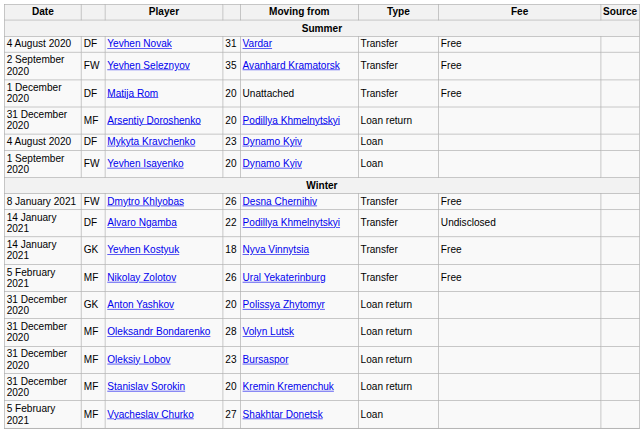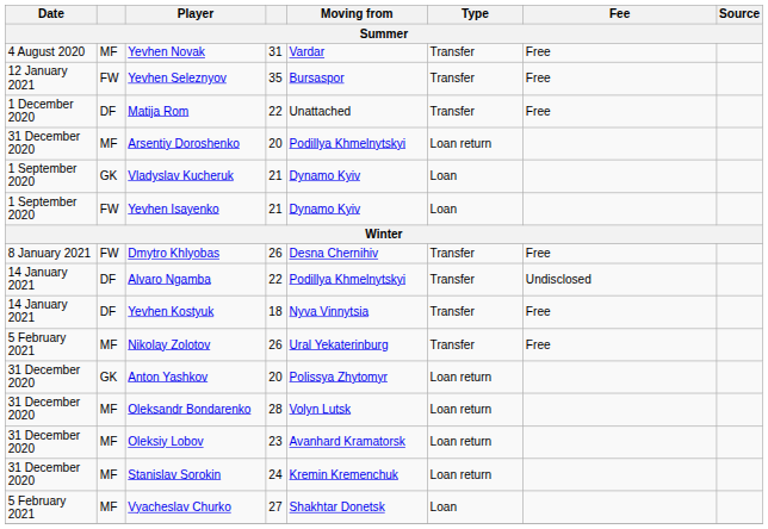 <table class="wikitable sortable">
 <tr>
 <th style="width:115px;">Date</th>
 <th style="width:30px;"></th>
 <th style="width:180px;">Player</th>
 <th style="width:20px;"></th>
 <th style="width:180px;">Moving from</th>
 <th style="width:120px;" class="unsortable">Type</th>
 <th style="width:250px;" class="unsortable">Fee</th>
 <th style="width:20px;">Source</th>
 </tr>
 <tr>
 <th colspan=8>Summer</th>
 </tr>
 <tr>
 <td>4 August 2020</td>
-<td>DF</td>
+<td>MF</td>
 <td> <a href='#'>Yevhen Novak</a></td>
 <td>31</td>
 <td> <a href='#'>Vardar</a></td>
 <td>Transfer</td>
 <td>Free</td>
 <td></td>
 </tr>
 <tr>
-<td>2 September 2020</td>
+<td>12 January 2021</td>
 <td>FW</td>
 <td> <a href='#'>Yevhen Seleznyov</a></td>
 <td>35</td>
-<td> <a href='#'>Avanhard Kramatorsk</a></td>
+<td> <a href='#'>Bursaspor</a></td>
 <td>Transfer</td>
 <td>Free</td>
 <td></td>
 </tr>
 <tr>
 <td>1 December 2020</td>
 <td>DF</td>
 <td> <a href='#'>Matija Rom</a></td>
-<td>20</td>
+<td>22</td>
 <td>Unattached</td>
 <td>Transfer</td>
 <td>Free</td>
 <td></td>
 </tr>
 <tr>
 <td>31 December 2020</td>
 <td>MF</td>
 <td> <a href='#'>Arsentiy Doroshenko</a></td>
 <td>20</td>
 <td> <a href='#'>Podillya Khmelnytskyi</a></td>
 <td>Loan return</td>
 <td></td>
 <td></td>
 </tr>
 <tr>
-<td>4 August 2020</td>
-<td>DF</td>
-<td> <a href='#'>Mykyta Kravchenko</a></td>
-<td>23</td>
+<td>1 September 2020</td>
+<td>GK</td>
+<td> <a href='#'>Vladyslav Kucheruk</a></td>
+<td>21</td>
 <td> <a href='#'>Dynamo Kyiv</a></td>
 <td>Loan</td>
 <td></td>
 <td></td>
 </tr>
 <tr>
 <td>1 September 2020</td>
 <td>FW</td>
 <td> <a href='#'>Yevhen Isayenko</a></td>
-<td>20</td>
+<td>21</td>
 <td> <a href='#'>Dynamo Kyiv</a></td>
 <td>Loan</td>
 <td></td>
 <td></td>
 </tr>
 <tr>
 <th colspan=8>Winter</th>
 </tr>
 <tr>
 <td>8 January 2021</td>
 <td>FW</td>
 <td> <a href='#'>Dmytro Khlyobas</a></td>
 <td>26</td>
 <td> <a href='#'>Desna Chernihiv</a></td>
 <td>Transfer</td>
 <td>Free</td>
 <td></td>
 </tr>
 <tr>
 <td>14 January 2021</td>
 <td>DF</td>
 <td> <a href='#'>Alvaro Ngamba</a></td>
 <td>22</td>
 <td> <a href='#'>Podillya Khmelnytskyi</a></td>
 <td>Transfer</td>
 <td>Undisclosed</td>
 <td></td>
 </tr>
 <tr>
 <td>14 January 2021</td>
-<td>GK</td>
+<td>DF</td>
 <td> <a href='#'>Yevhen Kostyuk</a></td>
 <td>18</td>
 <td> <a href='#'>Nyva Vinnytsia</a></td>
 <td>Transfer</td>
 <td>Free</td>
 <td></td>
 </tr>
 <tr>
 <td>5 February 2021</td>
 <td>MF</td>
 <td> <a href='#'>Nikolay Zolotov</a></td>
 <td>26</td>
 <td> <a href='#'>Ural Yekaterinburg</a></td>
 <td>Transfer</td>
 <td>Free</td>
 <td></td>
 </tr>
 <tr>
 <td>31 December 2020</td>
 <td>GK</td>
 <td> <a href='#'>Anton Yashkov</a></td>
 <td>20</td>
 <td> <a href='#'>Polissya Zhytomyr</a></td>
 <td>Loan return</td>
 <td></td>
 <td></td>
 </tr>
 <tr>
 <td>31 December 2020</td>
 <td>MF</td>
 <td> <a href='#'>Oleksandr Bondarenko</a></td>
 <td>28</td>
 <td> <a href='#'>Volyn Lutsk</a></td>
 <td>Loan return</td>
 <td></td>
 <td></td>
 </tr>
 <tr>
 <td>31 December 2020</td>
 <td>MF</td>
 <td> <a href='#'>Oleksiy Lobov</a></td>
 <td>23</td>
-<td> <a href='#'>Bursaspor</a></td>
+<td> <a href='#'>Avanhard Kramatorsk</a></td>
 <td>Loan return</td>
 <td></td>
 <td></td>
 </tr>
 <tr>
 <td>31 December 2020</td>
 <td>MF</td>
 <td> <a href='#'>Stanislav Sorokin</a></td>
-<td>20</td>
+<td>24</td>
 <td> <a href='#'>Kremin Kremenchuk</a></td>
 <td>Loan return</td>
 <td></td>
 <td></td>
 </tr>
 <tr>
 <td>5 February 2021</td>
 <td>MF</td>
 <td> <a href='#'>Vyacheslav Churko</a></td>
 <td>27</td>
 <td> <a href='#'>Shakhtar Donetsk</a></td>
 <td>Loan</td>
 <td></td>
 <td></td>
 </tr>
 <tr>
 </tr>
 </table>
